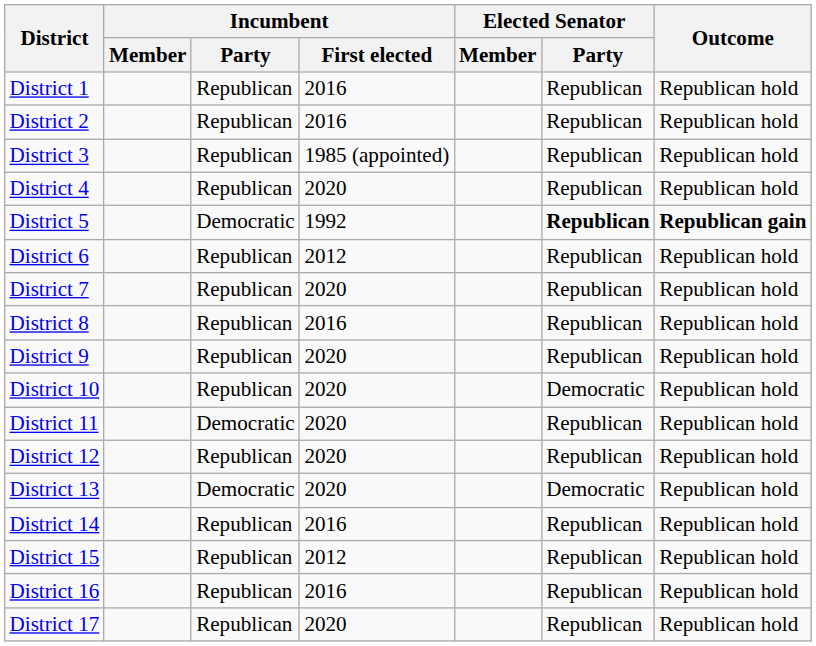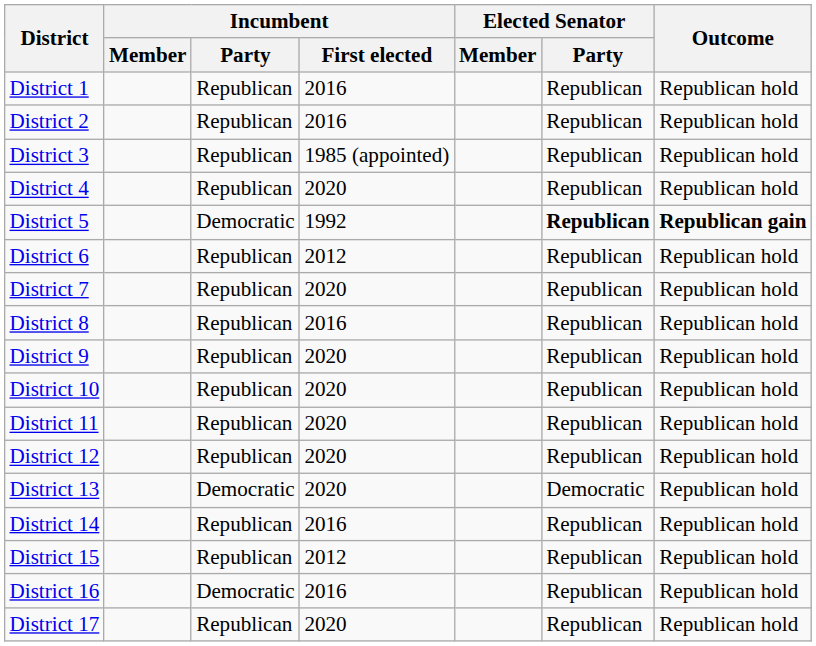 <table class="wikitable sortable">
 <tr>
 <th rowspan="2">District</th>
 <th colspan="3">Incumbent</th>
 <th colspan="2">Elected Senator</th>
 <th rowspan="2">Outcome</th>
 </tr>
 <tr>
 <th>Member</th>
 <th>Party</th>
 <th>First elected</th>
 <th>Member</th>
 <th>Party</th>
 </tr>
 <tr>
 <td><a href='#'>District 1</a></td>
 <td></td>
 <td>Republican</td>
 <td>2016</td>
 <td></td>
 <td>Republican</td>
 <td>Republican hold</td>
 </tr>
 <tr>
 <td><a href='#'>District 2</a></td>
 <td></td>
 <td>Republican</td>
 <td>2016</td>
 <td><em></em></td>
 <td>Republican</td>
 <td>Republican hold</td>
 </tr>
 <tr>
 <td><a href='#'>District 3</a></td>
 <td></td>
 <td>Republican</td>
 <td>1985 (appointed)</td>
 <td></td>
 <td>Republican</td>
 <td>Republican hold</td>
 </tr>
 <tr>
 <td><a href='#'>District 4</a></td>
 <td></td>
 <td>Republican</td>
 <td>2020</td>
 <td></td>
 <td>Republican</td>
 <td>Republican hold</td>
 </tr>
 <tr>
 <td><a href='#'>District 5</a></td>
 <td></td>
 <td>Democratic</td>
 <td>1992</td>
 <td><strong></strong></td>
 <td><strong>Republican</strong></td>
 <td><strong>Republican gain</strong></td>
 </tr>
 <tr>
 <td><a href='#'>District 6</a></td>
 <td></td>
 <td>Republican</td>
 <td>2012</td>
 <td><em></em></td>
 <td>Republican</td>
 <td>Republican hold</td>
 </tr>
 <tr>
 <td><a href='#'>District 7</a></td>
 <td></td>
 <td>Republican</td>
 <td>2020</td>
 <td></td>
 <td>Republican</td>
 <td>Republican hold</td>
 </tr>
 <tr>
 <td><a href='#'>District 8</a></td>
 <td></td>
 <td>Republican</td>
 <td>2016</td>
 <td></td>
 <td>Republican</td>
 <td>Republican hold</td>
 </tr>
 <tr>
 <td><a href='#'>District 9</a></td>
 <td></td>
 <td>Republican</td>
 <td>2020</td>
 <td><em></em></td>
 <td>Republican</td>
 <td>Republican hold</td>
 </tr>
 <tr>
 <td><a href='#'>District 10</a></td>
 <td></td>
 <td>Republican</td>
 <td>2020</td>
 <td></td>
-<td>Democratic</td>
+<td>Republican</td>
 <td>Republican hold</td>
 </tr>
 <tr>
 <td><a href='#'>District 11</a></td>
 <td></td>
-<td>Democratic</td>
+<td>Republican</td>
 <td>2020</td>
 <td><em></em></td>
 <td>Republican</td>
 <td>Republican hold</td>
 </tr>
 <tr>
 <td><a href='#'>District 12</a></td>
 <td></td>
 <td>Republican</td>
 <td>2020</td>
 <td></td>
 <td>Republican</td>
 <td>Republican hold</td>
 </tr>
 <tr>
 <td><a href='#'>District 13</a></td>
 <td></td>
 <td>Democratic</td>
 <td>2020</td>
 <td><em></em></td>
 <td>Democratic</td>
 <td>Republican hold</td>
 </tr>
 <tr>
 <td><a href='#'>District 14</a></td>
 <td></td>
 <td>Republican</td>
 <td>2016</td>
 <td></td>
 <td>Republican</td>
 <td>Republican hold</td>
 </tr>
 <tr>
 <td><a href='#'>District 15</a></td>
 <td></td>
 <td>Republican</td>
 <td>2012</td>
 <td><em></em></td>
 <td>Republican</td>
 <td>Republican hold</td>
 </tr>
 <tr>
 <td><a href='#'>District 16</a></td>
 <td></td>
-<td>Republican</td>
+<td>Democratic</td>
 <td>2016</td>
 <td></td>
 <td>Republican</td>
 <td>Republican hold</td>
 </tr>
 <tr>
 <td><a href='#'>District 17</a></td>
 <td></td>
 <td>Republican</td>
 <td>2020</td>
 <td></td>
 <td>Republican</td>
 <td>Republican hold</td>
 </tr>
 </table>
